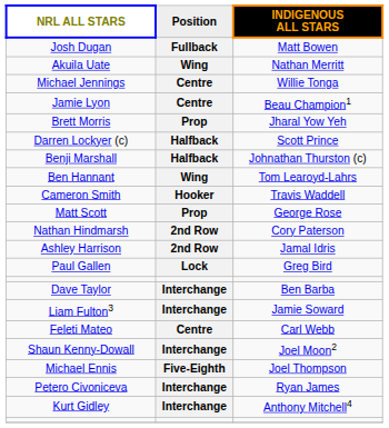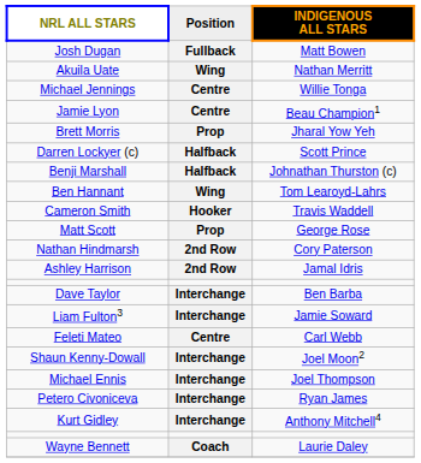 <table style="margin: 1em auto 1em auto" class="wikitable">
 <tr>
 <th align="center" width="200" style="border: 3px solid blue; background: white; color: olive">NRL ALL STARS</th>
 <th align="center" width="100" style="background: #eeeeee; color: black">Position</th>
 <th align="center" width="200" style="border: 3px solid darkorange; background: black; color: orange">INDIGENOUS<br> ALL STARS</th>
 </tr>
 <tr>
 <td align="center"><a href='#'>Josh Dugan</a> </td>
 <th>Fullback</th>
 <td align="center"> <a href='#'>Matt Bowen</a></td>
 </tr>
 <tr>
 <td align="center"><a href='#'>Akuila Uate</a> </td>
 <th>Wing</th>
 <td align="center"> <a href='#'>Nathan Merritt</a></td>
 </tr>
 <tr>
 <td align="center"><a href='#'>Michael Jennings</a> </td>
 <th>Centre</th>
 <td align="center"> <a href='#'>Willie Tonga</a></td>
 </tr>
 <tr>
 <td align="center"><a href='#'>Jamie Lyon</a> </td>
 <th>Centre</th>
 <td align="center"> <a href='#'>Beau Champion</a><sup>1</sup></td>
 </tr>
 <tr>
 <td align="center"><a href='#'>Brett Morris</a> </td>
 <th>Prop</th>
 <td align="center"> <a href='#'>Jharal Yow Yeh</a></td>
 </tr>
 <tr>
 <td align="center"><a href='#'>Darren Lockyer</a> (c) </td>
 <th>Halfback</th>
 <td align="center"> <a href='#'>Scott Prince</a></td>
 </tr>
 <tr>
 <td align="center"><a href='#'>Benji Marshall</a> </td>
 <th>Halfback</th>
 <td align="center"> <a href='#'>Johnathan Thurston</a> (c)</td>
 </tr>
 <tr>
 <td align="center"><a href='#'>Ben Hannant</a> </td>
 <th>Wing</th>
 <td align="center">  <a href='#'>Tom Learoyd-Lahrs</a></td>
 </tr>
 <tr>
 <td align="center"><a href='#'>Cameron Smith</a> </td>
 <th>Hooker</th>
 <td align="center"> <a href='#'>Travis Waddell</a></td>
 </tr>
 <tr>
 <td align="center"><a href='#'>Matt Scott</a> </td>
 <th>Prop</th>
 <td align="center"> <a href='#'>George Rose</a></td>
 </tr>
 <tr>
 <td align="center"><a href='#'>Nathan Hindmarsh</a> </td>
 <th>2nd Row</th>
 <td align="center"> <a href='#'>Cory Paterson</a></td>
 </tr>
 <tr>
 <td align="center"><a href='#'>Ashley Harrison</a> </td>
 <th>2nd Row</th>
 <td align="center"> <a href='#'>Jamal Idris</a></td>
 </tr>
 <tr>
-<td align="center"><a href='#'>Paul Gallen</a> </td>
-<th>Lock</th>
-<td align="center"> <a href='#'>Greg Bird</a></td>
-</tr>
-<tr>
 <td></td>
 <td></td>
 <td></td>
 </tr>
 <tr>
 <td align="center"><a href='#'>Dave Taylor</a> </td>
 <th>Interchange</th>
 <td align="center"> <a href='#'>Ben Barba</a></td>
 </tr>
 <tr>
 <td align="center"><a href='#'>Liam Fulton</a><sup>3</sup> </td>
 <th>Interchange</th>
 <td align="center"> <a href='#'>Jamie Soward</a></td>
 </tr>
 <tr>
 <td align="center"><a href='#'>Feleti Mateo</a> </td>
 <th>Centre</th>
 <td align="center"> <a href='#'>Carl Webb</a></td>
 </tr>
 <tr>
 <td align="center"><a href='#'>Shaun Kenny-Dowall</a> </td>
 <th>Interchange</th>
 <td align="center"> <a href='#'>Joel Moon</a><sup>2</sup></td>
 </tr>
 <tr>
 <td align="center"><a href='#'>Michael Ennis</a> </td>
-<th>Five-Eighth</th>
+<th>Interchange</th>
 <td align="center"> <a href='#'>Joel Thompson</a></td>
 </tr>
 <tr>
 <td align="center"><a href='#'>Petero Civoniceva</a> </td>
 <th>Interchange</th>
 <td align="center"> <a href='#'>Ryan James</a></td>
 </tr>
 <tr>
 <td align="center"><a href='#'>Kurt Gidley</a> </td>
 <th>Interchange</th>
 <td align="center"> <a href='#'>Anthony Mitchell</a><sup>4</sup></td>
 </tr>
 <tr>
 <td></td>
 <td></td>
 <td></td>
 </tr>
 <tr>
+<td align="center"><a href='#'>Wayne Bennett</a> </td>
+<th><strong>Coach</strong></th>
+<td align="center"> <a href='#'>Laurie Daley</a></td>
+</tr>
+<tr>
 </tr>
 </table>
